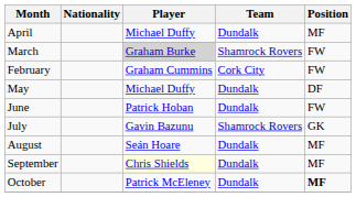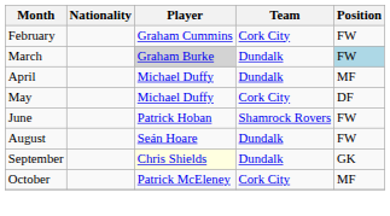 <table class="wikitable sortable">
 <tr>
 <th>Month</th>
 <th>Nationality</th>
 <th>Player</th>
 <th>Team</th>
 <th>Position</th>
 </tr>
 <tr>
+<td>February</td>
+<td></td>
+<td><a href='#'>Graham Cummins</a></td>
+<td><a href='#'>Cork City</a></td>
+<td>FW</td>
+</tr>
+<tr>
+<td>March</td>
+<td></td>
+<td style="background: lightgrey;"><a href='#'>Graham Burke</a></td>
+<td><a href='#'>Dundalk</a></td>
+<td style="background: lightblue;">FW</td>
+</tr>
+<tr>
 <td>April</td>
 <td></td>
 <td><a href='#'>Michael Duffy</a></td>
 <td><a href='#'>Dundalk</a></td>
 <td>MF</td>
 </tr>
 <tr>
-<td>March</td>
-<td></td>
-<td style="background: lightgrey;"><a href='#'>Graham Burke</a></td>
-<td><a href='#'>Shamrock Rovers</a></td>
-<td>FW</td>
-</tr>
-<tr>
-<td>February</td>
-<td></td>
-<td><a href='#'>Graham Cummins</a></td>
-<td><a href='#'>Cork City</a></td>
-<td>FW</td>
-</tr>
-<tr>
 <td>May</td>
 <td></td>
 <td><a href='#'>Michael Duffy</a></td>
-<td><a href='#'>Dundalk</a></td>
+<td><a href='#'>Cork City</a></td>
 <td>DF</td>
 </tr>
 <tr>
 <td>June</td>
 <td></td>
 <td><a href='#'>Patrick Hoban</a></td>
-<td><a href='#'>Dundalk</a></td>
+<td><a href='#'>Shamrock Rovers</a></td>
 <td>FW</td>
-</tr>
-<tr>
-<td>July</td>
-<td></td>
-<td><a href='#'>Gavin Bazunu</a></td>
-<td><a href='#'>Shamrock Rovers</a></td>
-<td>GK</td>
 </tr>
 <tr>
 <td>August</td>
 <td></td>
 <td><a href='#'>Seán Hoare</a></td>
 <td><a href='#'>Dundalk</a></td>
-<td>MF</td>
+<td>FW</td>
 </tr>
 <tr>
 <td>September</td>
 <td></td>
 <td style="background: lightyellow;"><a href='#'>Chris Shields</a></td>
 <td><a href='#'>Dundalk</a></td>
-<td>MF</td>
+<td>GK</td>
 </tr>
 <tr>
 <td>October</td>
 <td></td>
 <td><a href='#'>Patrick McEleney</a></td>
-<td><a href='#'>Dundalk</a></td>
-<td><strong>MF</strong></td>
+<td><a href='#'>Cork City</a></td>
+<td>MF</td>
 </tr>
 <tr>
 </tr>
 </table>
